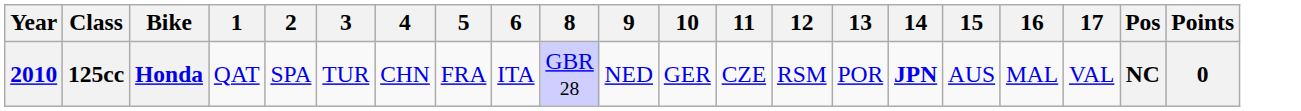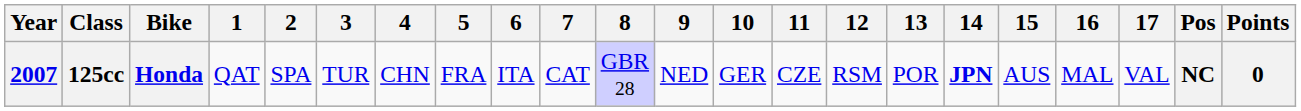 <table class="wikitable" style="text-align:center">
 <tr>
 <th>Year</th>
 <th>Class</th>
 <th>Bike</th>
 <th>1</th>
 <th>2</th>
 <th>3</th>
 <th>4</th>
 <th>5</th>
 <th>6</th>
+<th>7</th>
 <th>8</th>
 <th>9</th>
 <th>10</th>
 <th>11</th>
 <th>12</th>
 <th>13</th>
 <th>14</th>
 <th>15</th>
 <th>16</th>
 <th>17</th>
 <th>Pos</th>
 <th>Points</th>
 </tr>
 <tr>
-<th align="left"><a href='#'>2010</a></th>
+<th align="left"><a href='#'>2007</a></th>
 <th align="left">125cc</th>
 <th align="left"><a href='#'>Honda</a></th>
 <td><a href='#'>QAT</a></td>
 <td><a href='#'>SPA</a></td>
 <td><a href='#'>TUR</a></td>
 <td><a href='#'>CHN</a></td>
 <td><a href='#'>FRA</a></td>
 <td><a href='#'>ITA</a></td>
+<td><a href='#'>CAT</a></td>
 <td style="background:#cfcfff;"><a href='#'>GBR</a><br><small>28</small></td>
 <td><a href='#'>NED</a></td>
 <td><a href='#'>GER</a></td>
 <td><a href='#'>CZE</a></td>
 <td><a href='#'>RSM</a></td>
 <td><a href='#'>POR</a></td>
 <td><strong><a href='#'>JPN</a></strong></td>
 <td><a href='#'>AUS</a></td>
 <td><a href='#'>MAL</a></td>
 <td><a href='#'>VAL</a></td>
 <th>NC</th>
 <th>0</th>
 </tr>
 </table>
